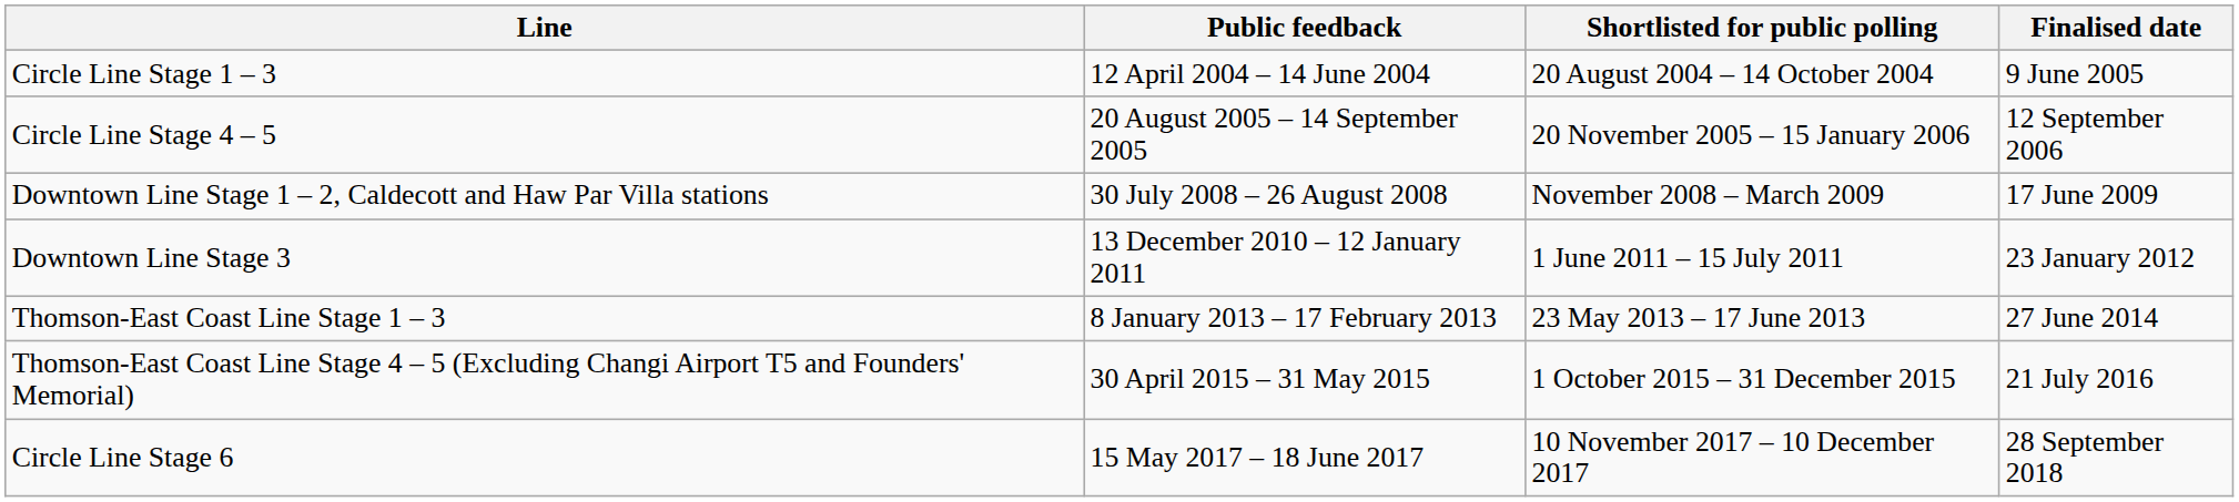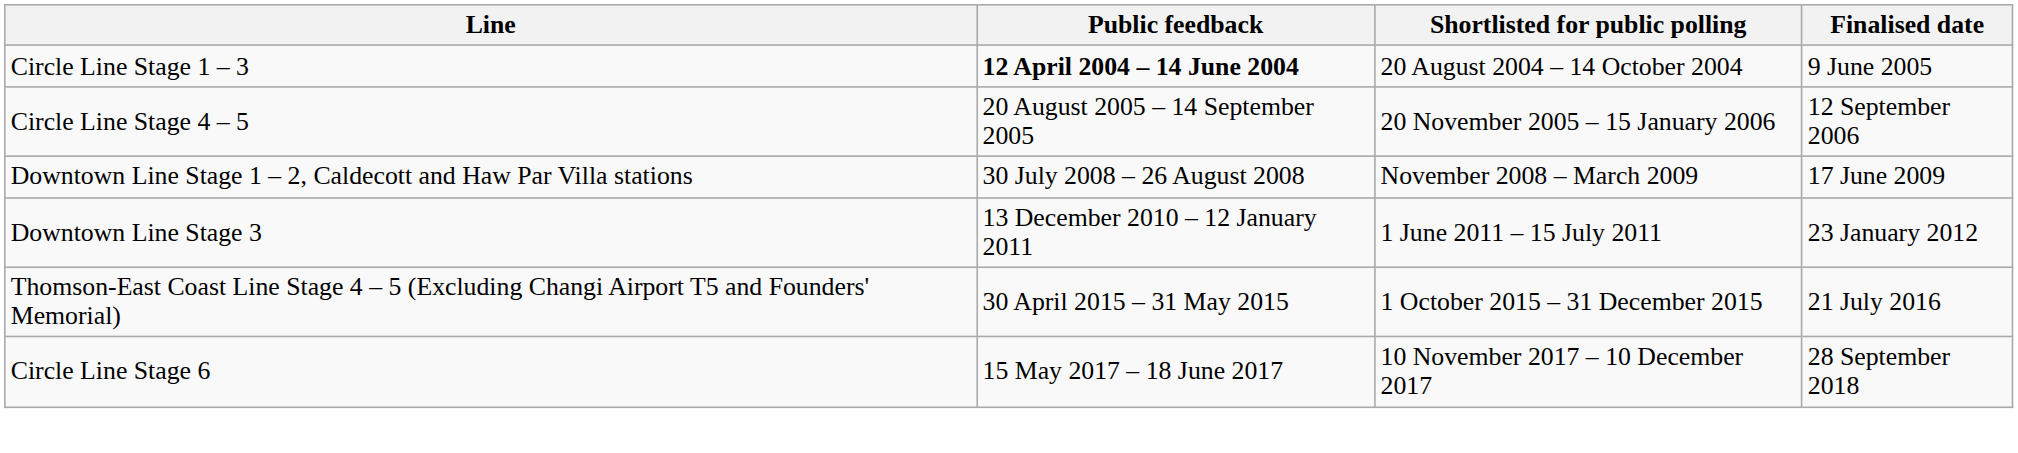 <table class=wikitable>
 <tr>
 <th>Line</th>
 <th>Public feedback</th>
 <th>Shortlisted for public polling</th>
 <th>Finalised date</th>
 </tr>
 <tr>
 <td>Circle Line Stage 1 – 3</td>
-<td>12 April 2004 – 14 June 2004</td>
+<td><strong>12 April 2004 – 14 June 2004</strong></td>
 <td>20 August 2004 – 14 October 2004</td>
 <td>9 June 2005</td>
 </tr>
 <tr>
 <td>Circle Line Stage 4 – 5</td>
 <td>20 August 2005 – 14 September 2005</td>
 <td>20 November 2005 – 15 January 2006</td>
 <td>12 September 2006</td>
 </tr>
 <tr>
 <td>Downtown Line Stage 1 – 2, Caldecott and Haw Par Villa stations</td>
 <td>30 July 2008 – 26 August 2008</td>
 <td>November 2008 – March 2009</td>
 <td>17 June 2009</td>
 </tr>
 <tr>
 <td>Downtown Line Stage 3</td>
 <td>13 December 2010 – 12 January 2011</td>
 <td>1 June 2011 – 15 July 2011</td>
 <td>23 January 2012</td>
 </tr>
 <tr>
-<td>Thomson-East Coast Line Stage 1 – 3</td>
-<td>8 January 2013 – 17 February 2013</td>
-<td>23 May 2013 – 17 June 2013</td>
-<td>27 June 2014</td>
-</tr>
-<tr>
 <td>Thomson-East Coast Line Stage 4 – 5 (Excluding Changi Airport T5 and Founders' Memorial)</td>
 <td>30 April 2015 – 31 May 2015</td>
 <td>1 October 2015 – 31 December 2015</td>
 <td>21 July 2016</td>
 </tr>
 <tr>
 <td>Circle Line Stage 6</td>
 <td>15 May 2017 – 18 June 2017</td>
 <td>10 November 2017 – 10 December 2017</td>
 <td>28 September 2018</td>
 </tr>
 </table>
